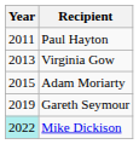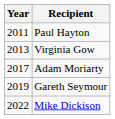 <table class="wikitable" style="font-size:90%;">
 <tr>
 <th>Year</th>
 <th>Recipient</th>
 </tr>
 <tr align=left>
 <td>2011</td>
 <td>Paul Hayton</td>
 </tr>
 <tr>
 <td>2013</td>
 <td>Virginia Gow</td>
 </tr>
 <tr>
-<td>2015</td>
+<td>2017</td>
 <td>Adam Moriarty</td>
 </tr>
 <tr>
 <td>2019</td>
 <td>Gareth Seymour</td>
 </tr>
 <tr>
-<td style="background: paleturquoise;">2022</td>
+<td>2022</td>
 <td><a href='#'>Mike Dickison</a></td>
 </tr>
 </table>
